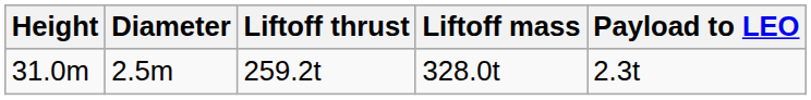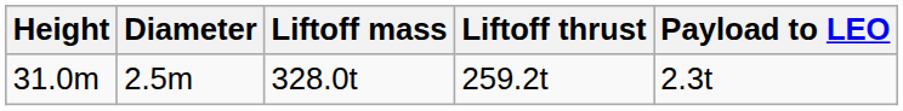 <table class="wikitable">
 <tr>
 <th>Height</th>
 <th>Diameter</th>
+<th>Liftoff mass</th>
 <th>Liftoff thrust</th>
-<th>Liftoff mass</th>
 <th>Payload to <a href='#'>LEO</a></th>
 </tr>
 <tr>
 <td>31.0m</td>
 <td>2.5m</td>
+<td>328.0t</td>
 <td>259.2t</td>
-<td>328.0t</td>
 <td>2.3t</td>
 </tr>
 </table>
